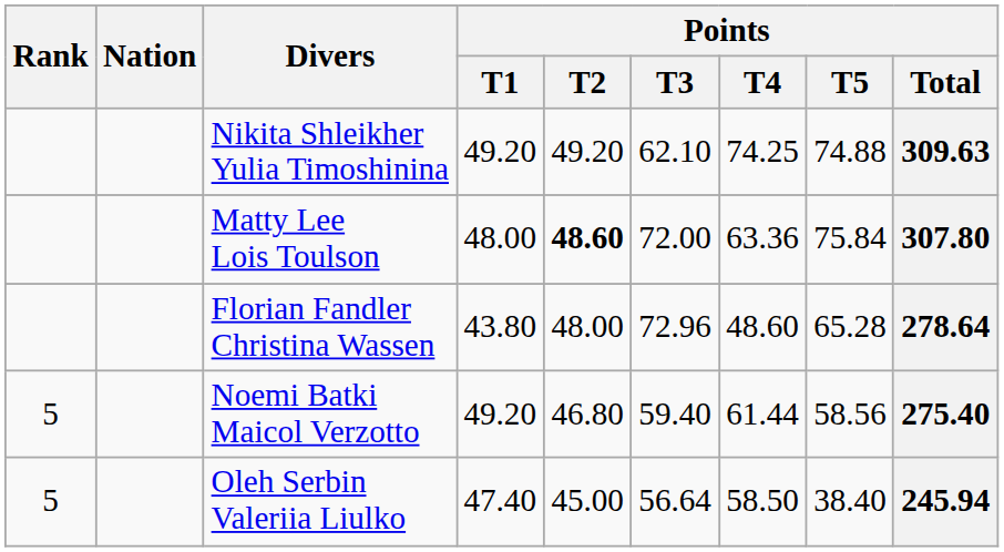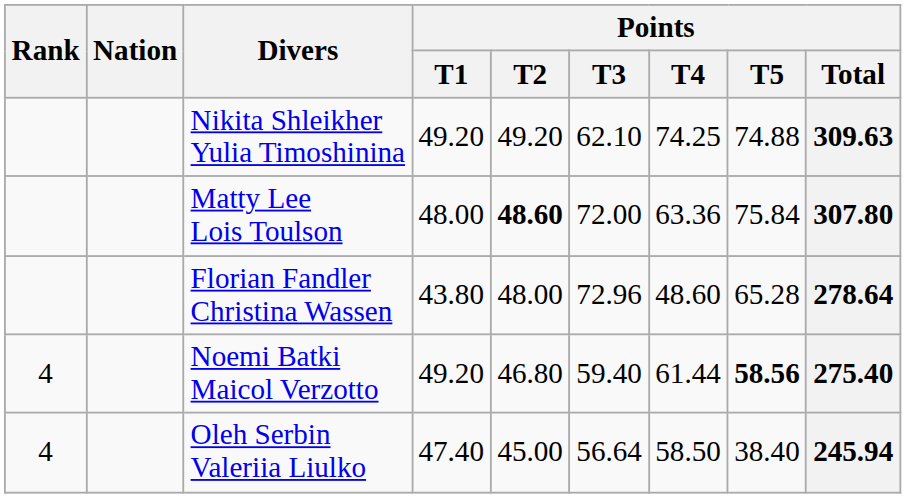 <table class="wikitable" style="text-align:center">
 <tr>
 <th rowspan=2>Rank</th>
 <th rowspan=2>Nation</th>
 <th rowspan=2>Divers</th>
 <th colspan=7>Points</th>
 </tr>
 <tr>
 <th>T1</th>
 <th>T2</th>
 <th>T3</th>
 <th>T4</th>
 <th>T5</th>
 <th>Total</th>
 </tr>
 <tr>
 <td></td>
 <td align=left></td>
 <td align=left><a href='#'>Nikita Shleikher</a><br><a href='#'>Yulia Timoshinina</a></td>
 <td>49.20</td>
 <td>49.20</td>
 <td>62.10</td>
 <td>74.25</td>
 <td>74.88</td>
 <th>309.63</th>
 </tr>
 <tr>
 <td></td>
 <td align=left></td>
 <td align=left><a href='#'>Matty Lee</a><br><a href='#'>Lois Toulson</a></td>
 <td>48.00</td>
 <td><strong>48.60</strong></td>
 <td>72.00</td>
 <td>63.36</td>
 <td>75.84</td>
 <th>307.80</th>
 </tr>
 <tr>
 <td></td>
 <td align=left></td>
 <td align=left><a href='#'>Florian Fandler</a><br><a href='#'>Christina Wassen</a></td>
 <td>43.80</td>
 <td>48.00</td>
 <td>72.96</td>
 <td>48.60</td>
 <td>65.28</td>
 <th>278.64</th>
 </tr>
 <tr>
-<td>5</td>
+<td>4</td>
 <td align=left></td>
 <td align=left><a href='#'>Noemi Batki</a><br><a href='#'>Maicol Verzotto</a></td>
 <td>49.20</td>
 <td>46.80</td>
 <td>59.40</td>
 <td>61.44</td>
-<td>58.56</td>
+<td><strong>58.56</strong></td>
 <th>275.40</th>
 </tr>
 <tr>
-<td>5</td>
+<td>4</td>
 <td align=left></td>
 <td align=left><a href='#'>Oleh Serbin</a><br><a href='#'>Valeriia Liulko</a></td>
 <td>47.40</td>
 <td>45.00</td>
 <td>56.64</td>
 <td>58.50</td>
 <td>38.40</td>
 <th>245.94</th>
 </tr>
 </table>
